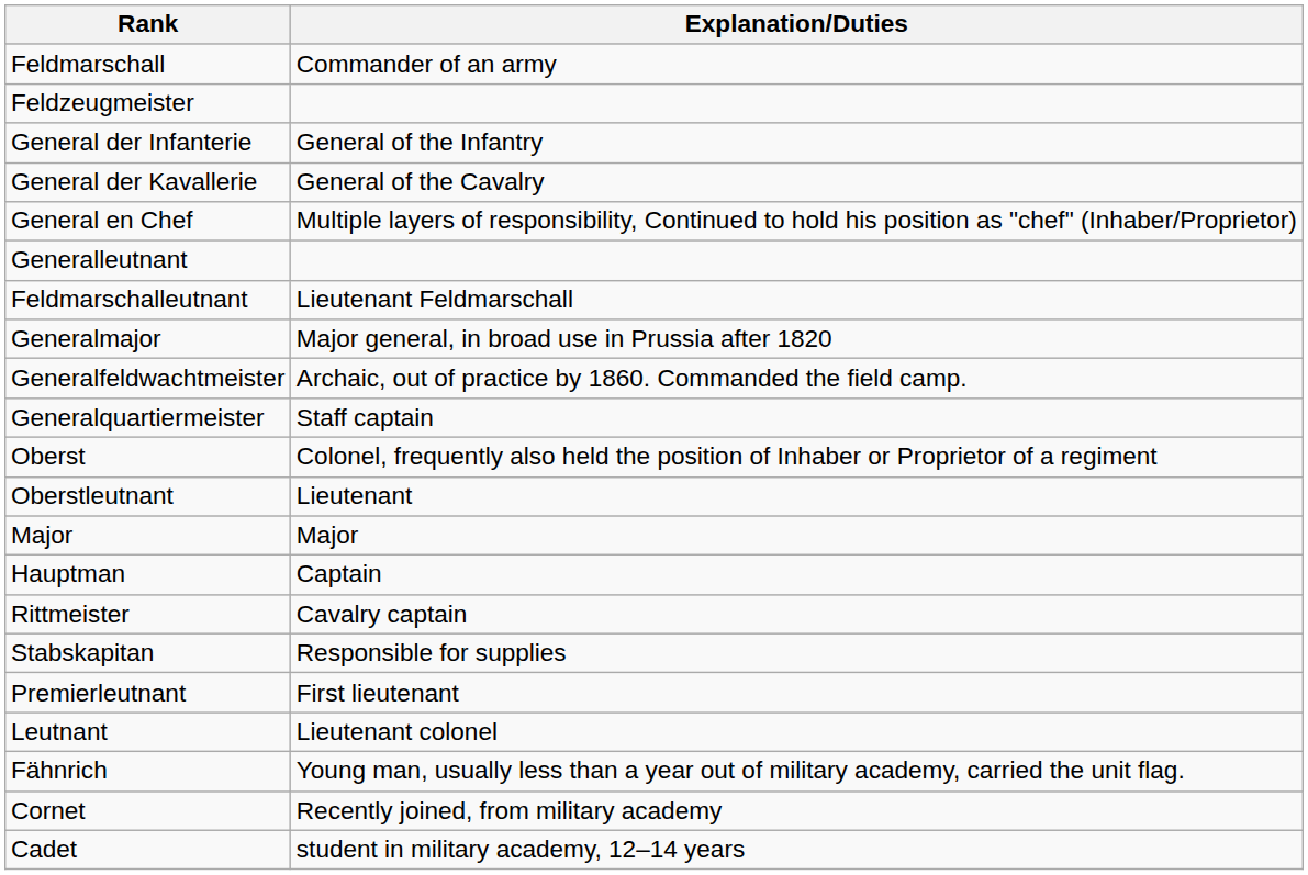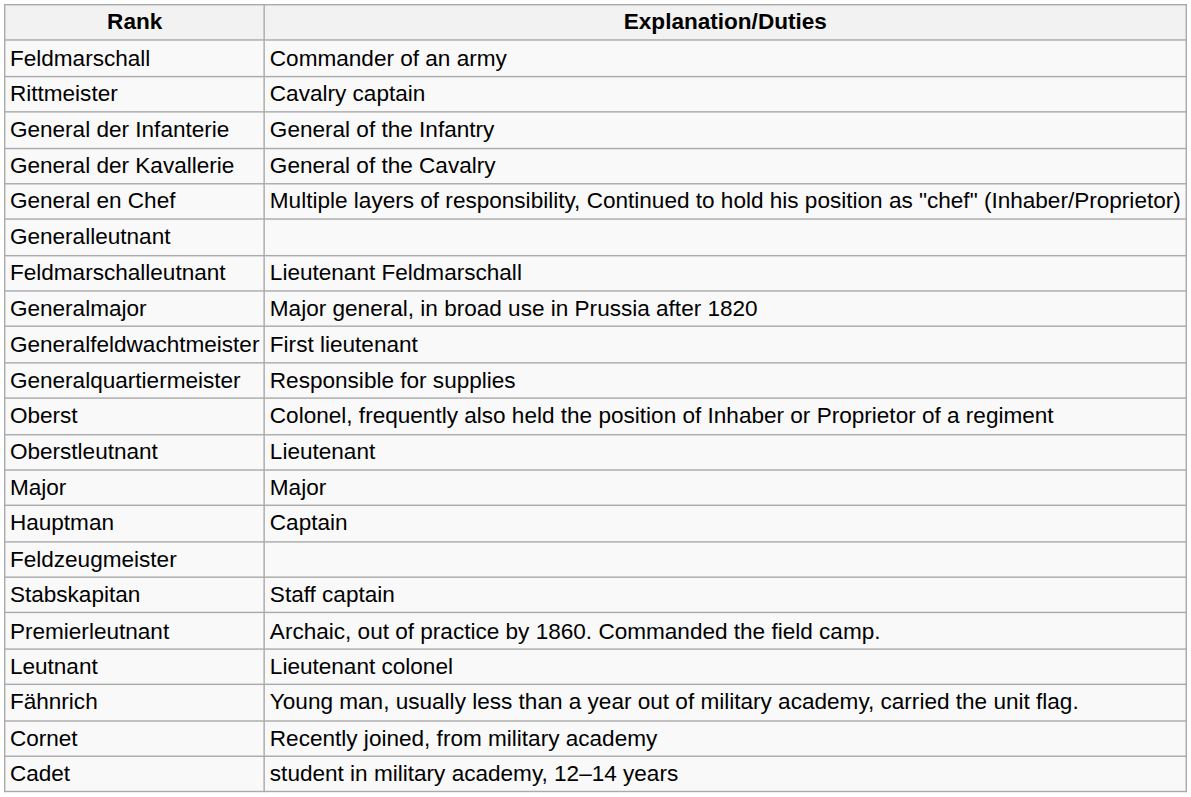 <table class="wikitable">
 <tr>
 <th>Rank</th>
 <th>Explanation/Duties</th>
 </tr>
 <tr>
 <td>Feldmarschall</td>
 <td>Commander of an army</td>
 </tr>
 <tr>
-<td>Feldzeugmeister</td>
-<td></td>
+<td>Rittmeister</td>
+<td>Cavalry captain</td>
 </tr>
 <tr>
 <td>General der Infanterie</td>
 <td>General of the Infantry</td>
 </tr>
 <tr>
 <td>General der Kavallerie</td>
 <td>General of the Cavalry</td>
 </tr>
 <tr>
 <td>General en Chef</td>
 <td>Multiple layers of responsibility, Continued to hold his position as "chef" (Inhaber/Proprietor)</td>
 </tr>
 <tr>
 <td>Generalleutnant</td>
 <td></td>
 </tr>
 <tr>
 <td>Feldmarschalleutnant</td>
 <td>Lieutenant Feldmarschall</td>
 </tr>
 <tr>
 <td>Generalmajor</td>
 <td>Major general, in broad use in Prussia after 1820</td>
 </tr>
 <tr>
 <td>Generalfeldwachtmeister</td>
-<td>Archaic, out of practice by 1860.  Commanded the field camp.</td>
+<td>First lieutenant</td>
 </tr>
 <tr>
 <td>Generalquartiermeister</td>
-<td>Staff captain</td>
+<td>Responsible for supplies</td>
 </tr>
 <tr>
 <td>Oberst</td>
 <td>Colonel, frequently also held the position of Inhaber or Proprietor of a regiment</td>
 </tr>
 <tr>
 <td>Oberstleutnant</td>
 <td>Lieutenant</td>
 </tr>
 <tr>
 <td>Major</td>
 <td>Major</td>
 </tr>
 <tr>
 <td>Hauptman</td>
 <td>Captain</td>
 </tr>
 <tr>
-<td>Rittmeister</td>
-<td>Cavalry captain</td>
+<td>Feldzeugmeister</td>
+<td></td>
 </tr>
 <tr>
 <td>Stabskapitan</td>
-<td>Responsible for supplies</td>
+<td>Staff captain</td>
 </tr>
 <tr>
 <td>Premierleutnant</td>
-<td>First lieutenant</td>
+<td>Archaic, out of practice by 1860.  Commanded the field camp.</td>
 </tr>
 <tr>
 <td>Leutnant</td>
 <td>Lieutenant colonel</td>
 </tr>
 <tr>
 <td>Fähnrich</td>
 <td>Young man, usually less than a year out of military academy, carried the unit flag.</td>
 </tr>
 <tr>
 <td>Cornet</td>
 <td>Recently joined, from military academy</td>
 </tr>
 <tr>
 <td>Cadet</td>
 <td>student in military academy, 12–14 years</td>
 </tr>
 </table>
